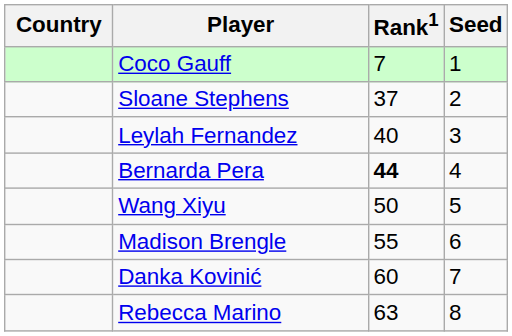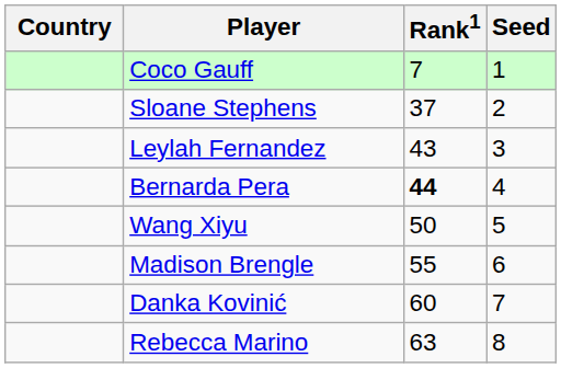 <table class="sortable wikitable">
 <tr>
 <th width=70>Country</th>
 <th width=175>Player</th>
 <th>Rank<sup>1</sup></th>
 <th>Seed</th>
 </tr>
 <tr style="background:#cfc;">
 <td></td>
 <td><a href='#'>Coco Gauff</a></td>
 <td>7</td>
 <td>1</td>
 </tr>
 <tr>
 <td></td>
 <td><a href='#'>Sloane Stephens</a></td>
 <td>37</td>
 <td>2</td>
 </tr>
 <tr>
 <td></td>
 <td><a href='#'>Leylah Fernandez</a></td>
-<td>40</td>
+<td>43</td>
 <td>3</td>
 </tr>
 <tr>
 <td></td>
 <td><a href='#'>Bernarda Pera</a></td>
 <td><strong>44</strong></td>
 <td>4</td>
 </tr>
 <tr>
 <td></td>
 <td><a href='#'>Wang Xiyu</a></td>
 <td>50</td>
 <td>5</td>
 </tr>
 <tr>
 <td></td>
 <td><a href='#'>Madison Brengle</a></td>
 <td>55</td>
 <td>6</td>
 </tr>
 <tr>
 <td></td>
 <td><a href='#'>Danka Kovinić</a></td>
 <td>60</td>
 <td>7</td>
 </tr>
 <tr>
 <td></td>
 <td><a href='#'>Rebecca Marino</a></td>
 <td>63</td>
 <td>8</td>
 </tr>
 </table>
